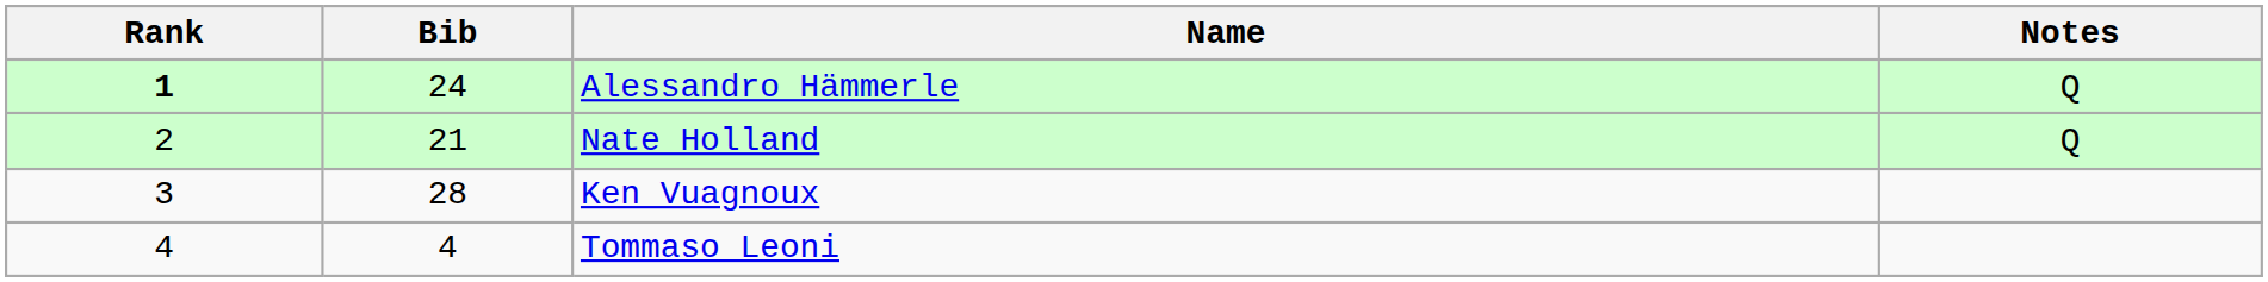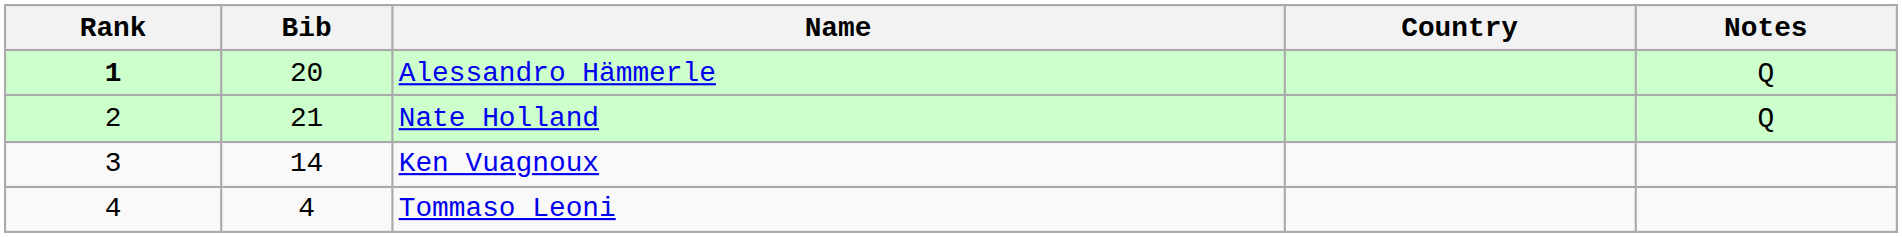 <table class="wikitable" style="text-align:center;" width=70%>
 <tr>
 <th>Rank</th>
 <th>Bib</th>
 <th>Name</th>
+<th>Country</th>
 <th>Notes</th>
 </tr>
 <tr bgcolor="#ccffcc">
 <td><strong>1</strong></td>
-<td>24</td>
+<td>20</td>
 <td align=left><a href='#'>Alessandro Hämmerle</a></td>
+<td align=left></td>
 <td>Q</td>
 </tr>
 <tr bgcolor="#ccffcc">
 <td>2</td>
 <td>21</td>
 <td align=left><a href='#'>Nate Holland</a></td>
+<td align=left></td>
 <td>Q</td>
 </tr>
 <tr>
 <td>3</td>
-<td>28</td>
+<td>14</td>
 <td align=left><a href='#'>Ken Vuagnoux</a></td>
+<td align=left></td>
 <td></td>
 </tr>
 <tr>
 <td>4</td>
 <td>4</td>
 <td align=left><a href='#'>Tommaso Leoni</a></td>
+<td align=left></td>
 <td></td>
 </tr>
 </table>
